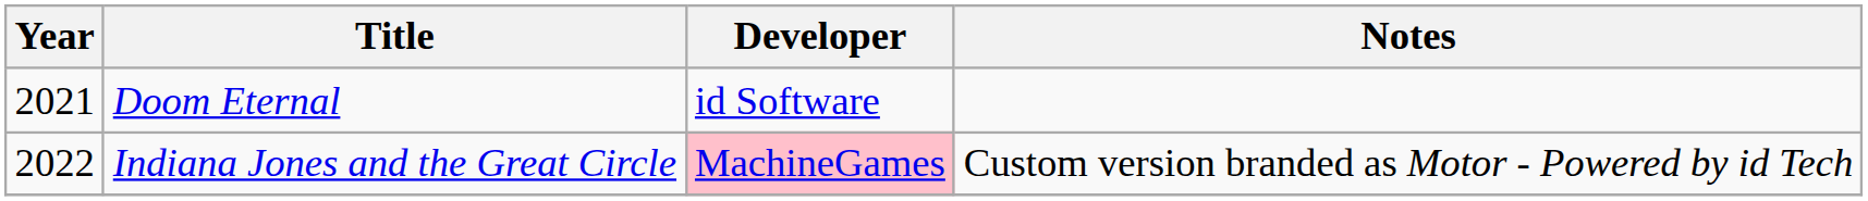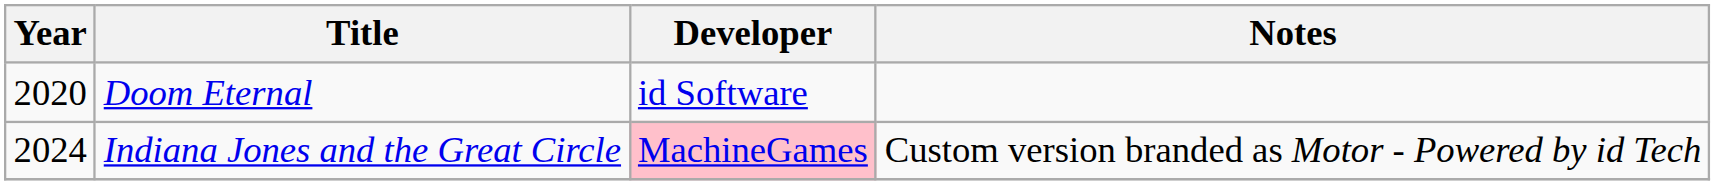 <table class="wikitable">
 <tr>
 <th>Year</th>
 <th>Title</th>
 <th>Developer</th>
 <th>Notes</th>
 </tr>
 <tr>
-<td>2021</td>
+<td>2020</td>
 <td><em><a href='#'>Doom Eternal</a></em></td>
 <td><a href='#'>id Software</a></td>
 </tr>
 <tr>
-<td>2022</td>
+<td>2024</td>
 <td><em><a href='#'>Indiana Jones and the Great Circle</a></em></td>
 <td style="background: pink;"><a href='#'>MachineGames</a></td>
 <td>Custom version branded as <em>Motor - Powered by id Tech</em></td>
 </tr>
 <tr>
 </tr>
 </table>
